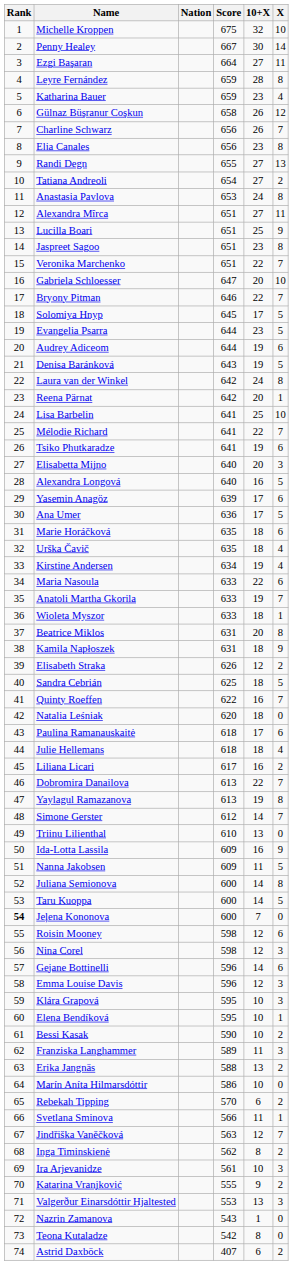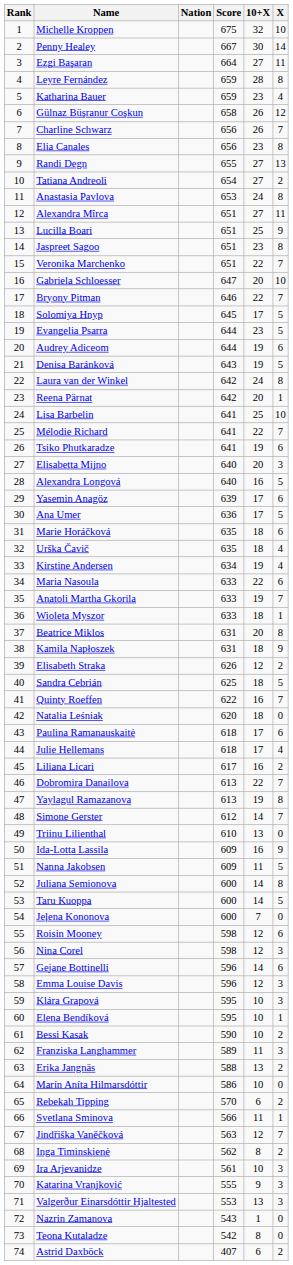 <table class="wikitable sortable" style="text-align:center">
 <tr>
 <th>Rank</th>
 <th>Name</th>
 <th>Nation</th>
 <th>Score</th>
 <th>10+X</th>
 <th>X</th>
 </tr>
 <tr>
 <td>1</td>
 <td align=left><a href='#'>Michelle Kroppen</a></td>
 <td align=left></td>
 <td>675</td>
 <td>32</td>
 <td>10</td>
 </tr>
 <tr>
 <td>2</td>
 <td align=left><a href='#'>Penny Healey</a></td>
 <td align=left></td>
 <td>667</td>
 <td>30</td>
 <td>14</td>
 </tr>
 <tr>
 <td>3</td>
 <td align=left><a href='#'>Ezgi Başaran</a></td>
 <td align=left></td>
 <td>664</td>
 <td>27</td>
 <td>11</td>
 </tr>
 <tr>
 <td>4</td>
 <td align=left><a href='#'>Leyre Fernández</a></td>
 <td align=left></td>
 <td>659</td>
 <td>28</td>
 <td>8</td>
 </tr>
 <tr>
 <td>5</td>
 <td align=left><a href='#'>Katharina Bauer</a></td>
 <td align=left></td>
 <td>659</td>
 <td>23</td>
 <td>4</td>
 </tr>
 <tr>
 <td>6</td>
 <td align=left><a href='#'>Gülnaz Büşranur Coşkun</a></td>
 <td align=left></td>
 <td>658</td>
 <td>26</td>
 <td>12</td>
 </tr>
 <tr>
 <td>7</td>
 <td align=left><a href='#'>Charline Schwarz</a></td>
 <td align=left></td>
 <td>656</td>
 <td>26</td>
 <td>7</td>
 </tr>
 <tr>
 <td>8</td>
 <td align=left><a href='#'>Elia Canales</a></td>
 <td align=left></td>
 <td>656</td>
 <td>23</td>
 <td>8</td>
 </tr>
 <tr>
 <td>9</td>
 <td align=left><a href='#'>Randi Degn</a></td>
 <td align=left></td>
 <td>655</td>
 <td>27</td>
 <td>13</td>
 </tr>
 <tr>
 <td>10</td>
 <td align=left><a href='#'>Tatiana Andreoli</a></td>
 <td align=left></td>
 <td>654</td>
 <td>27</td>
 <td>2</td>
 </tr>
 <tr>
 <td>11</td>
 <td align=left><a href='#'>Anastasia Pavlova</a></td>
 <td align=left></td>
 <td>653</td>
 <td>24</td>
 <td>8</td>
 </tr>
 <tr>
 <td>12</td>
 <td align=left><a href='#'>Alexandra Mîrca</a></td>
 <td align=left></td>
 <td>651</td>
 <td>27</td>
 <td>11</td>
 </tr>
 <tr>
 <td>13</td>
 <td align=left><a href='#'>Lucilla Boari</a></td>
 <td align=left></td>
 <td>651</td>
 <td>25</td>
 <td>9</td>
 </tr>
 <tr>
 <td>14</td>
 <td align=left><a href='#'>Jaspreet Sagoo</a></td>
 <td align=left></td>
 <td>651</td>
 <td>23</td>
 <td>8</td>
 </tr>
 <tr>
 <td>15</td>
 <td align=left><a href='#'>Veronika Marchenko</a></td>
 <td align=left></td>
 <td>651</td>
 <td>22</td>
 <td>7</td>
 </tr>
 <tr>
 <td>16</td>
 <td align=left><a href='#'>Gabriela Schloesser</a></td>
 <td align=left></td>
 <td>647</td>
 <td>20</td>
 <td>10</td>
 </tr>
 <tr>
 <td>17</td>
 <td align=left><a href='#'>Bryony Pitman</a></td>
 <td align=left></td>
 <td>646</td>
 <td>22</td>
 <td>7</td>
 </tr>
 <tr>
 <td>18</td>
 <td align=left><a href='#'>Solomiya Hnyp</a></td>
 <td align=left></td>
 <td>645</td>
 <td>17</td>
 <td>5</td>
 </tr>
 <tr>
 <td>19</td>
 <td align=left><a href='#'>Evangelia Psarra</a></td>
 <td align=left></td>
 <td>644</td>
 <td>23</td>
 <td>5</td>
 </tr>
 <tr>
 <td>20</td>
 <td align=left><a href='#'>Audrey Adiceom</a></td>
 <td align=left></td>
 <td>644</td>
 <td>19</td>
 <td>6</td>
 </tr>
 <tr>
 <td>21</td>
 <td align=left><a href='#'>Denisa Baránková</a></td>
 <td align=left></td>
 <td>643</td>
 <td>19</td>
 <td>5</td>
 </tr>
 <tr>
 <td>22</td>
 <td align=left><a href='#'>Laura van der Winkel</a></td>
 <td align=left></td>
 <td>642</td>
 <td>24</td>
 <td>8</td>
 </tr>
 <tr>
 <td>23</td>
 <td align=left><a href='#'>Reena Pärnat</a></td>
 <td align=left></td>
 <td>642</td>
 <td>20</td>
 <td>1</td>
 </tr>
 <tr>
 <td>24</td>
 <td align=left><a href='#'>Lisa Barbelin</a></td>
 <td align=left></td>
 <td>641</td>
 <td>25</td>
 <td>10</td>
 </tr>
 <tr>
 <td>25</td>
 <td align=left><a href='#'>Mélodie Richard</a></td>
 <td align=left></td>
 <td>641</td>
 <td>22</td>
 <td>7</td>
 </tr>
 <tr>
 <td>26</td>
 <td align=left><a href='#'>Tsiko Phutkaradze</a></td>
 <td align=left></td>
 <td>641</td>
 <td>19</td>
 <td>6</td>
 </tr>
 <tr>
 <td>27</td>
 <td align=left><a href='#'>Elisabetta Mijno</a></td>
 <td align=left></td>
 <td>640</td>
 <td>20</td>
 <td>3</td>
 </tr>
 <tr>
 <td>28</td>
 <td align=left><a href='#'>Alexandra Longová</a></td>
 <td align=left></td>
 <td>640</td>
 <td>16</td>
 <td>5</td>
 </tr>
 <tr>
 <td>29</td>
 <td align=left><a href='#'>Yasemin Anagöz</a></td>
 <td align=left></td>
 <td>639</td>
 <td>17</td>
 <td>6</td>
 </tr>
 <tr>
 <td>30</td>
 <td align=left><a href='#'>Ana Umer</a></td>
 <td align=left></td>
 <td>636</td>
 <td>17</td>
 <td>5</td>
 </tr>
 <tr>
 <td>31</td>
 <td align=left><a href='#'>Marie Horáčková</a></td>
 <td align=left></td>
 <td>635</td>
 <td>18</td>
 <td>6</td>
 </tr>
 <tr>
 <td>32</td>
 <td align=left><a href='#'>Urška Čavič</a></td>
 <td align=left></td>
 <td>635</td>
 <td>18</td>
 <td>4</td>
 </tr>
 <tr>
 <td>33</td>
 <td align=left><a href='#'>Kirstine Andersen</a></td>
 <td align=left></td>
 <td>634</td>
 <td>19</td>
 <td>4</td>
 </tr>
 <tr>
 <td>34</td>
 <td align=left><a href='#'>Maria Nasoula</a></td>
 <td align=left></td>
 <td>633</td>
 <td>22</td>
 <td>6</td>
 </tr>
 <tr>
 <td>35</td>
 <td align=left><a href='#'>Anatoli Martha Gkorila</a></td>
 <td align=left></td>
 <td>633</td>
 <td>19</td>
 <td>7</td>
 </tr>
 <tr>
 <td>36</td>
 <td align=left><a href='#'>Wioleta Myszor</a></td>
 <td align=left></td>
 <td>633</td>
 <td>18</td>
 <td>1</td>
 </tr>
 <tr>
 <td>37</td>
 <td align=left><a href='#'>Beatrice Miklos</a></td>
 <td align=left></td>
 <td>631</td>
 <td>20</td>
 <td>8</td>
 </tr>
 <tr>
 <td>38</td>
 <td align=left><a href='#'>Kamila Napłoszek</a></td>
 <td align=left></td>
 <td>631</td>
 <td>18</td>
 <td>9</td>
 </tr>
 <tr>
 <td>39</td>
 <td align=left><a href='#'>Elisabeth Straka</a></td>
 <td align=left></td>
 <td>626</td>
 <td>12</td>
 <td>2</td>
 </tr>
 <tr>
 <td>40</td>
 <td align=left><a href='#'>Sandra Cebrián</a></td>
 <td align=left></td>
 <td>625</td>
 <td>18</td>
 <td>5</td>
 </tr>
 <tr>
 <td>41</td>
 <td align=left><a href='#'>Quinty Roeffen</a></td>
 <td align=left></td>
 <td>622</td>
 <td>16</td>
 <td>7</td>
 </tr>
 <tr>
 <td>42</td>
 <td align=left><a href='#'>Natalia Leśniak</a></td>
 <td align=left></td>
 <td>620</td>
 <td>18</td>
 <td>0</td>
 </tr>
 <tr>
 <td>43</td>
 <td align=left><a href='#'>Paulina Ramanauskaitė</a></td>
 <td align=left></td>
 <td>618</td>
 <td>17</td>
 <td>6</td>
 </tr>
 <tr>
 <td>44</td>
 <td align=left><a href='#'>Julie Hellemans</a></td>
 <td align=left></td>
 <td>618</td>
-<td>18</td>
+<td>17</td>
 <td>4</td>
 </tr>
 <tr>
 <td>45</td>
 <td align=left><a href='#'>Liliana Licari</a></td>
 <td align=left></td>
 <td>617</td>
 <td>16</td>
 <td>2</td>
 </tr>
 <tr>
 <td>46</td>
 <td align=left><a href='#'>Dobromira Danailova</a></td>
 <td align=left></td>
 <td>613</td>
 <td>22</td>
 <td>7</td>
 </tr>
 <tr>
 <td>47</td>
 <td align=left><a href='#'>Yaylagul Ramazanova</a></td>
 <td align=left></td>
 <td>613</td>
 <td>19</td>
 <td>8</td>
 </tr>
 <tr>
 <td>48</td>
 <td align=left><a href='#'>Simone Gerster</a></td>
 <td align=left></td>
 <td>612</td>
 <td>14</td>
 <td>7</td>
 </tr>
 <tr>
 <td>49</td>
 <td align=left><a href='#'>Triinu Lilienthal</a></td>
 <td align=left></td>
 <td>610</td>
 <td>13</td>
 <td>0</td>
 </tr>
 <tr>
 <td>50</td>
 <td align=left><a href='#'>Ida-Lotta Lassila</a></td>
 <td align=left></td>
 <td>609</td>
 <td>16</td>
 <td>9</td>
 </tr>
 <tr>
 <td>51</td>
 <td align=left><a href='#'>Nanna Jakobsen</a></td>
 <td align=left></td>
 <td>609</td>
 <td>11</td>
 <td>5</td>
 </tr>
 <tr>
 <td>52</td>
 <td align=left><a href='#'>Juliana Semionova</a></td>
 <td align=left></td>
 <td>600</td>
 <td>14</td>
 <td>8</td>
 </tr>
 <tr>
 <td>53</td>
 <td align=left><a href='#'>Taru Kuoppa</a></td>
 <td align=left></td>
 <td>600</td>
 <td>14</td>
 <td>5</td>
 </tr>
 <tr>
-<td><strong>54</strong></td>
+<td>54</td>
 <td align=left><a href='#'>Jeļena Kononova</a></td>
 <td align=left></td>
 <td>600</td>
 <td>7</td>
 <td>0</td>
 </tr>
 <tr>
 <td>55</td>
 <td align=left><a href='#'>Roisin Mooney</a></td>
 <td align=left></td>
 <td>598</td>
 <td>12</td>
 <td>6</td>
 </tr>
 <tr>
 <td>56</td>
 <td align=left><a href='#'>Nina Corel</a></td>
 <td align=left></td>
 <td>598</td>
 <td>12</td>
 <td>3</td>
 </tr>
 <tr>
 <td>57</td>
 <td align=left><a href='#'>Gejane Bottinelli</a></td>
 <td align=left></td>
 <td>596</td>
 <td>14</td>
 <td>6</td>
 </tr>
 <tr>
 <td>58</td>
 <td align=left><a href='#'>Emma Louise Davis</a></td>
 <td align=left></td>
 <td>596</td>
 <td>12</td>
 <td>3</td>
 </tr>
 <tr>
 <td>59</td>
 <td align=left><a href='#'>Klára Grapová</a></td>
 <td align=left></td>
 <td>595</td>
 <td>10</td>
 <td>3</td>
 </tr>
 <tr>
 <td>60</td>
 <td align=left><a href='#'>Elena Bendíková</a></td>
 <td align=left></td>
 <td>595</td>
 <td>10</td>
 <td>1</td>
 </tr>
 <tr>
 <td>61</td>
 <td align=left><a href='#'>Bessi Kasak</a></td>
 <td align=left></td>
 <td>590</td>
 <td>10</td>
 <td>2</td>
 </tr>
 <tr>
 <td>62</td>
 <td align=left><a href='#'>Franziska Langhammer</a></td>
 <td align=left></td>
 <td>589</td>
 <td>11</td>
 <td>3</td>
 </tr>
 <tr>
 <td>63</td>
 <td align=left><a href='#'>Erika Jangnäs</a></td>
 <td align=left></td>
 <td>588</td>
 <td>13</td>
 <td>2</td>
 </tr>
 <tr>
 <td>64</td>
 <td align=left><a href='#'>Marín Aníta Hilmarsdóttir</a></td>
 <td align=left></td>
 <td>586</td>
 <td>10</td>
 <td>0</td>
 </tr>
 <tr>
 <td>65</td>
 <td align=left><a href='#'>Rebekah Tipping</a></td>
 <td align=left></td>
 <td>570</td>
 <td>6</td>
 <td>2</td>
 </tr>
 <tr>
 <td>66</td>
 <td align=left><a href='#'>Svetlana Sminova</a></td>
 <td align=left></td>
 <td>566</td>
 <td>11</td>
 <td>1</td>
 </tr>
 <tr>
 <td>67</td>
 <td align=left><a href='#'>Jindřiška Vaněčková</a></td>
 <td align=left></td>
 <td>563</td>
 <td>12</td>
 <td>7</td>
 </tr>
 <tr>
 <td>68</td>
 <td align=left><a href='#'>Inga Timinskienė</a></td>
 <td align=left></td>
 <td>562</td>
 <td>8</td>
 <td>2</td>
 </tr>
 <tr>
 <td>69</td>
 <td align=left><a href='#'>Ira Arjevanidze</a></td>
 <td align=left></td>
 <td>561</td>
 <td>10</td>
 <td>3</td>
 </tr>
 <tr>
 <td>70</td>
 <td align=left><a href='#'>Katarina Vranjković</a></td>
 <td align=left></td>
 <td>555</td>
 <td>9</td>
-<td>2</td>
+<td>3</td>
 </tr>
 <tr>
 <td>71</td>
 <td align=left><a href='#'>Valgerður Einarsdóttir Hjaltested</a></td>
 <td align=left></td>
 <td>553</td>
 <td>13</td>
 <td>3</td>
 </tr>
 <tr>
 <td>72</td>
 <td align=left><a href='#'>Nazrin Zamanova</a></td>
 <td align=left></td>
 <td>543</td>
 <td>1</td>
 <td>0</td>
 </tr>
 <tr>
 <td>73</td>
 <td align=left><a href='#'>Teona Kutaladze</a></td>
 <td align=left></td>
 <td>542</td>
 <td>8</td>
 <td>0</td>
 </tr>
 <tr>
 <td>74</td>
 <td align=left><a href='#'>Astrid Daxböck</a></td>
 <td align=left></td>
 <td>407</td>
 <td>6</td>
 <td>2</td>
 </tr>
 </table>
